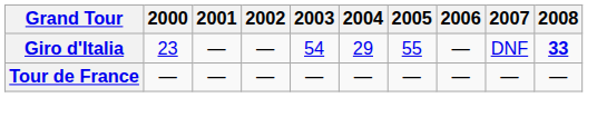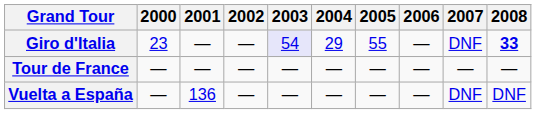 <table class="wikitable plainrowheaders">
 <tr>
 <th scope="col"><a href='#'>Grand Tour</a></th>
 <th scope="col">2000</th>
 <th scope="col">2001</th>
 <th scope="col">2002</th>
 <th scope="col">2003</th>
 <th scope="col">2004</th>
 <th scope="col">2005</th>
 <th scope="col">2006</th>
 <th scope="col">2007</th>
 <th scope="col">2008</th>
 </tr>
 <tr style="text-align:center;">
 <th scope="row"> <a href='#'>Giro d'Italia</a></th>
 <td><a href='#'>23</a></td>
 <td>—</td>
 <td>—</td>
-<td><a href='#'>54</a></td>
+<td style="background: lavender;"><a href='#'>54</a></td>
 <td><a href='#'>29</a></td>
 <td><a href='#'>55</a></td>
 <td>—</td>
 <td><a href='#'>DNF</a></td>
 <td><strong><a href='#'>33</a></strong></td>
 </tr>
 <tr style="text-align:center;">
 <th scope="row"> <a href='#'>Tour de France</a></th>
 <td>—</td>
 <td>—</td>
 <td>—</td>
 <td>—</td>
 <td>—</td>
 <td>—</td>
 <td>—</td>
 <td>—</td>
 <td>—</td>
 </tr>
+<tr style="text-align:center;">
+<th scope="row"> <a href='#'>Vuelta a España</a></th>
+<td>—</td>
+<td><a href='#'>136</a></td>
+<td>—</td>
+<td>—</td>
+<td>—</td>
+<td>—</td>
+<td>—</td>
+<td><a href='#'>DNF</a></td>
+<td><a href='#'>DNF</a></td>
+</tr>
 </table>
